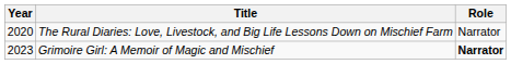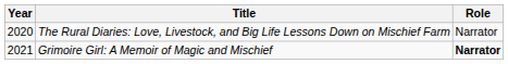 <table class="wikitable sortable">
 <tr>
 <th>Year</th>
 <th>Title</th>
 <th>Role</th>
 </tr>
 <tr>
 <td>2020</td>
 <td><em>The Rural Diaries: Love, Livestock, and Big Life Lessons Down on Mischief Farm</em></td>
 <td>Narrator</td>
 </tr>
 <tr>
-<td>2023</td>
+<td>2021</td>
 <td><em>Grimoire Girl: A Memoir of Magic and Mischief</em></td>
 <td><strong>Narrator</strong></td>
 </tr>
 </table>
